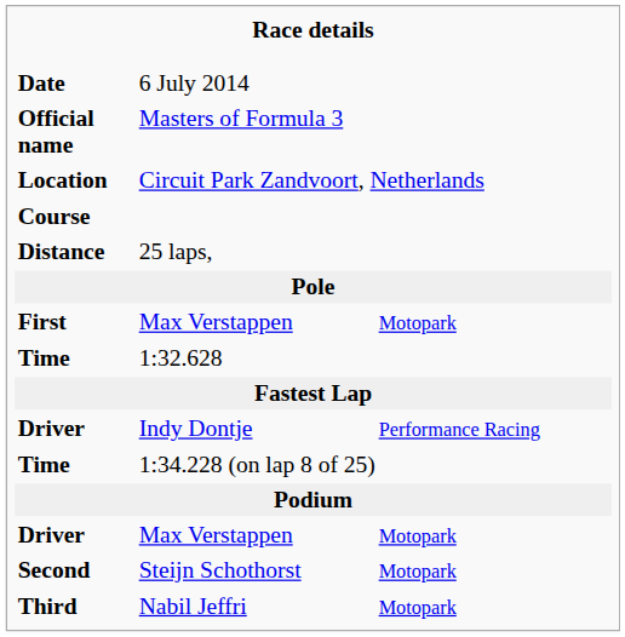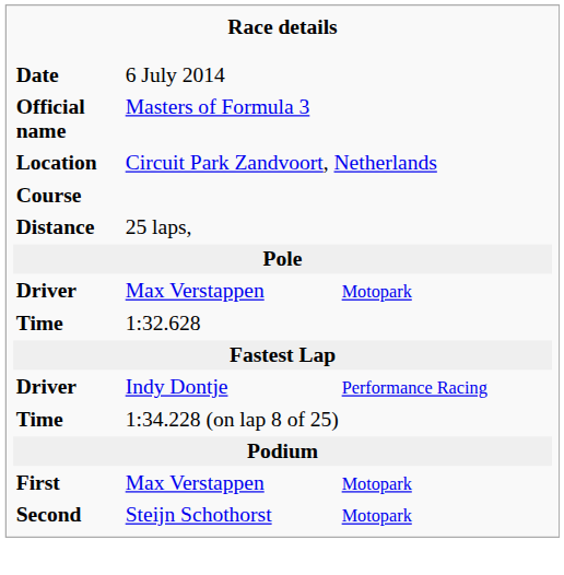 <table class="infobox" align="right" cellpadding="2" style="float:right; width: 26em; ">
 <tr>
 <th colspan="3" align=center>Race details</th>
 </tr>
 <tr>
 <td colspan="3" style="text-align:center;"></td>
 </tr>
 <tr>
 <td colspan="3" style="text-align:center;"></td>
 </tr>
 <tr>
 <td style="width: 20%;"><strong>Date</strong></td>
 <td>6 July 2014</td>
 </tr>
 <tr>
 <td><strong>Official name</strong></td>
 <td colspan=2><a href='#'>Masters of Formula 3</a></td>
 </tr>
 <tr>
 <td><strong>Location</strong></td>
 <td colspan=2><a href='#'>Circuit Park Zandvoort</a>, <a href='#'>Netherlands</a></td>
 </tr>
 <tr>
 <td><strong>Course</strong></td>
 <td colspan=2></td>
 </tr>
 <tr>
 <td><strong>Distance</strong></td>
 <td colspan=2>25 laps, </td>
 </tr>
 <tr>
 <th colspan="3" style="background:#efefef;" align=center>Pole</th>
 </tr>
 <tr>
-<td><strong>First</strong></td>
+<td><strong>Driver</strong></td>
 <td> <a href='#'>Max Verstappen</a></td>
 <td><small><a href='#'>Motopark</a></small></td>
 </tr>
 <tr>
 <td><strong>Time</strong></td>
 <td colspan=2>1:32.628</td>
 </tr>
 <tr>
 <th colspan="3" style="background:#efefef;" align=center>Fastest Lap</th>
 </tr>
 <tr>
 <td><strong>Driver</strong></td>
 <td> <a href='#'>Indy Dontje</a></td>
 <td><small><a href='#'>Performance Racing</a></small></td>
 </tr>
 <tr>
 <td><strong>Time</strong></td>
 <td colspan=2>1:34.228 (on lap 8 of 25)</td>
 </tr>
 <tr>
 <th colspan="3" style="background:#efefef;" align=center>Podium</th>
 </tr>
 <tr>
-<td><strong>Driver</strong></td>
+<td><strong>First</strong></td>
 <td> <a href='#'>Max Verstappen</a></td>
 <td><small><a href='#'>Motopark</a></small></td>
 </tr>
 <tr>
 <td><strong>Second</strong></td>
 <td> <a href='#'>Steijn Schothorst</a></td>
 <td><small><a href='#'>Motopark</a></small></td>
 </tr>
-<tr>
-<td><strong>Third</strong></td>
-<td> <a href='#'>Nabil Jeffri</a></td>
-<td><small><a href='#'>Motopark</a></small></td>
-</tr>
 </table>
